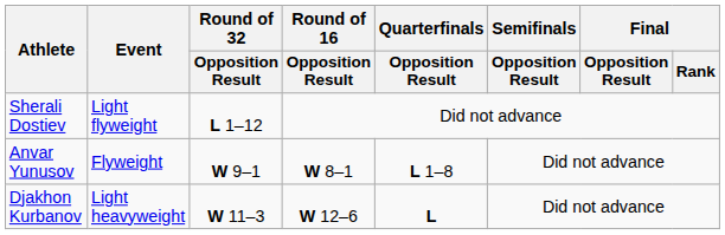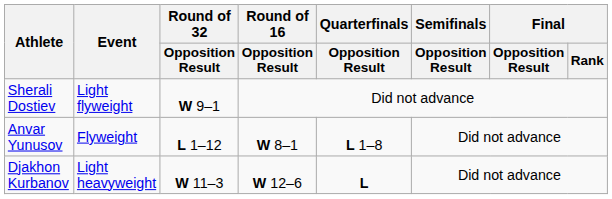 <table class="wikitable" style="font-size:90%">
 <tr>
 <th rowspan="2">Athlete</th>
 <th rowspan="2">Event</th>
 <th>Round of 32</th>
 <th>Round of 16</th>
 <th>Quarterfinals</th>
 <th>Semifinals</th>
 <th colspan=2>Final</th>
 </tr>
 <tr style="font-size:95%">
 <th>Opposition<br>Result</th>
 <th>Opposition<br>Result</th>
 <th>Opposition<br>Result</th>
 <th>Opposition<br>Result</th>
 <th>Opposition<br>Result</th>
 <th>Rank</th>
 </tr>
 <tr align=center>
 <td align=left><a href='#'>Sherali Dostiev</a></td>
 <td align=left><a href='#'>Light flyweight</a></td>
-<td><br><strong>L</strong> 1–12</td>
+<td><br><strong>W</strong> 9–1</td>
 <td colspan=5>Did not advance</td>
 </tr>
 <tr align=center>
 <td align=left><a href='#'>Anvar Yunusov</a></td>
 <td align=left><a href='#'>Flyweight</a></td>
-<td><br><strong>W</strong> 9–1</td>
+<td><br><strong>L</strong> 1–12</td>
 <td><br><strong>W</strong> 8–1</td>
 <td><br><strong>L</strong> 1–8</td>
 <td colspan=3>Did not advance</td>
 </tr>
 <tr align=center>
 <td align=left><a href='#'>Djakhon Kurbanov</a></td>
 <td align=left><a href='#'>Light heavyweight</a></td>
 <td><br><strong>W</strong> 11–3</td>
 <td><br><strong>W</strong> 12–6</td>
 <td><br><strong>L</strong> </td>
 <td colspan=3>Did not advance</td>
 </tr>
 </table>
